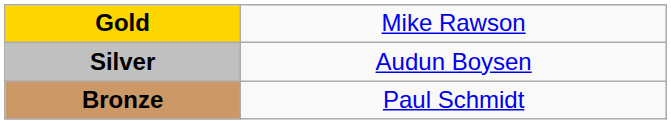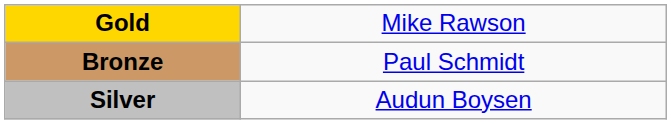 <table class="wikitable" style="text-align:center; " width="35%">
 <tr>
 <td bgcolor="gold"><strong>Gold</strong></td>
 <td><a href='#'>Mike Rawson</a><br>  <small><em></em></small></td>
 </tr>
 <tr>
+<td bgcolor="CC9966"><strong>Bronze</strong></td>
+<td><a href='#'>Paul Schmidt</a><br>  <small><em></em></small></td>
+</tr>
+<tr>
 <td bgcolor="silver"><strong>Silver</strong></td>
 <td><a href='#'>Audun Boysen</a><br>  <small><em></em></small></td>
 </tr>
-<tr>
-<td bgcolor="CC9966"><strong>Bronze</strong></td>
-<td><a href='#'>Paul Schmidt</a><br>  <small><em></em></small></td>
-</tr>
 </table>
